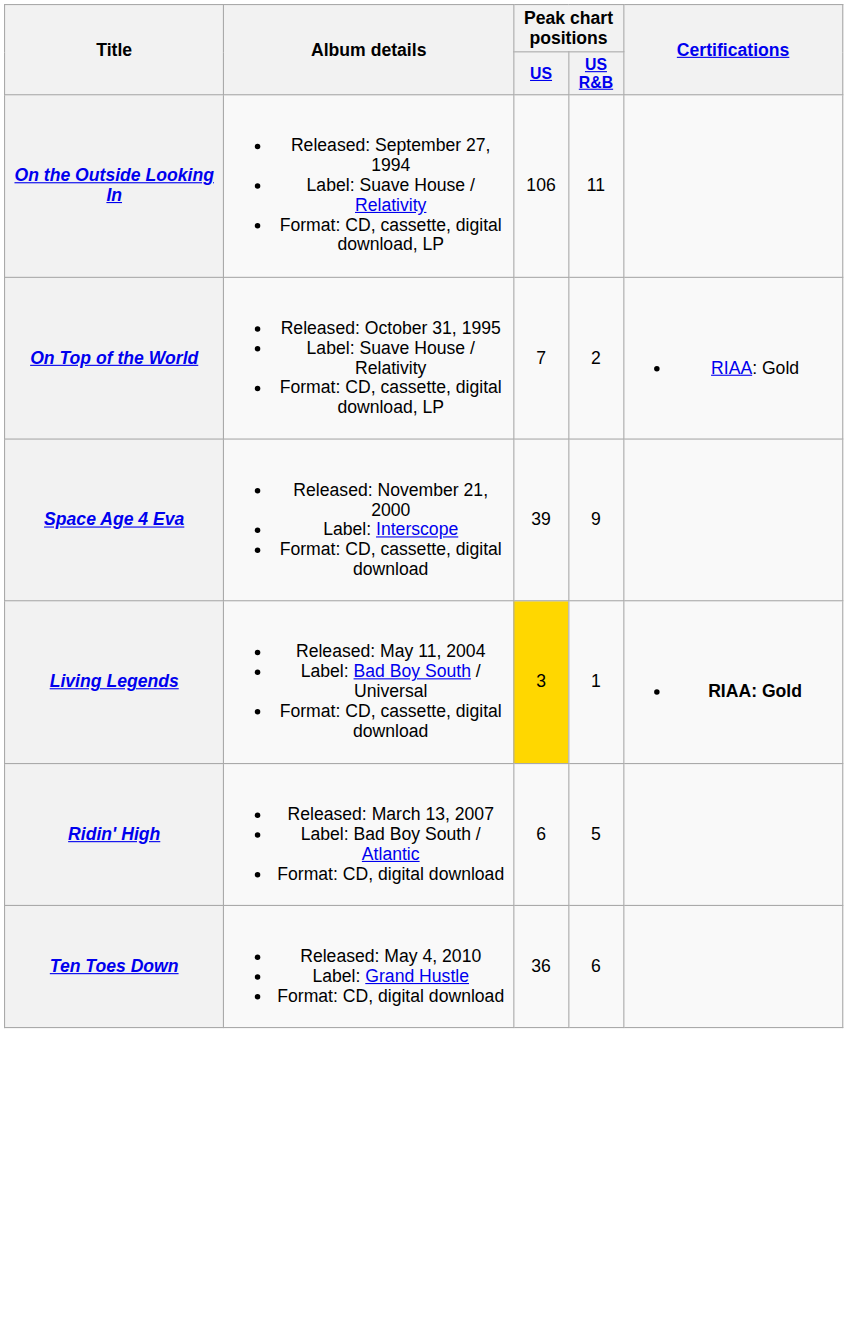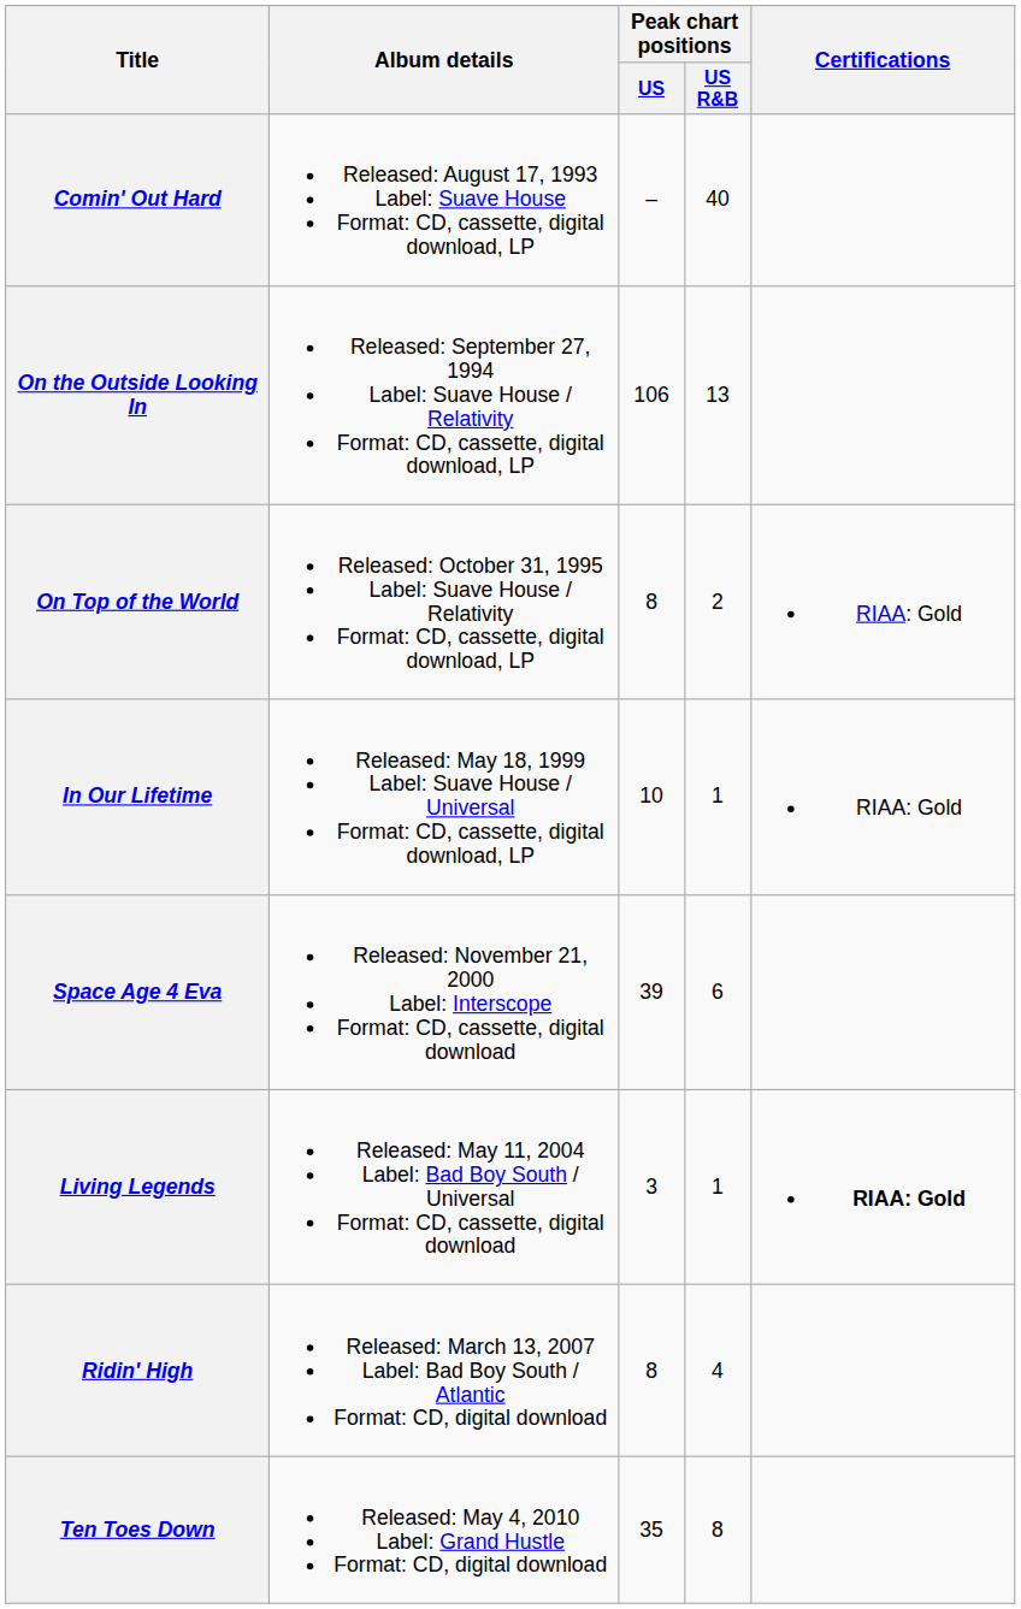 <table class="wikitable plainrowheaders" style="text-align:center;">
 <tr>
 <th scope="col" rowspan="2" style="width:12em;">Title</th>
 <th scope="col" rowspan="2" style="width:16em;">Album details</th>
 <th scope="col" colspan="2">Peak chart positions</th>
 <th scope="col" rowspan="2" style="width:12em;"><a href='#'>Certifications</a></th>
 </tr>
 <tr>
 <th scope="col" style="width:3em;font-size:90%;"><a href='#'>US</a></th>
 <th scope="col" style="width:3em;font-size:90%;"><a href='#'>US R&B</a></th>
 </tr>
 <tr>
+<th scope="row"><em><a href='#'>Comin' Out Hard</a></em></th>
+<td><br><ul><li>Released: August 17, 1993</li><li>Label: <a href='#'>Suave House</a></li><li>Format: CD, cassette, digital download, LP</li></ul></td>
+<td>–</td>
+<td>40</td>
+<td></td>
+</tr>
+<tr>
 <th scope="row"><em><a href='#'>On the Outside Looking In</a></em></th>
 <td><br><ul><li>Released: September 27, 1994</li><li>Label: Suave House / <a href='#'>Relativity</a></li><li>Format: CD, cassette, digital download, LP</li></ul></td>
 <td>106</td>
-<td>11</td>
+<td>13</td>
 <td></td>
 </tr>
 <tr>
 <th scope="row"><em><a href='#'>On Top of the World</a></em></th>
 <td><br><ul><li>Released: October 31, 1995</li><li>Label: Suave House / Relativity</li><li>Format: CD, cassette, digital download, LP</li></ul></td>
-<td>7</td>
+<td>8</td>
 <td>2</td>
 <td><br><ul><li><a href='#'>RIAA</a>: Gold</li></ul></td>
+</tr>
+<tr>
+<th scope="row"><em><a href='#'>In Our Lifetime</a></em></th>
+<td><br><ul><li>Released: May 18, 1999</li><li>Label: Suave House / <a href='#'>Universal</a></li><li>Format: CD, cassette, digital download, LP</li></ul></td>
+<td>10</td>
+<td>1</td>
+<td><br><ul><li>RIAA: Gold</li></ul></td>
 </tr>
 <tr>
 <th scope="row"><em><a href='#'>Space Age 4 Eva</a></em></th>
 <td><br><ul><li>Released: November 21, 2000</li><li>Label: <a href='#'>Interscope</a></li><li>Format: CD, cassette, digital download</li></ul></td>
 <td>39</td>
-<td>9</td>
+<td>6</td>
 <td></td>
 </tr>
 <tr>
 <th scope="row"><em><a href='#'>Living Legends</a></em></th>
 <td><br><ul><li>Released: May 11, 2004</li><li>Label: <a href='#'>Bad Boy South</a> / Universal</li><li>Format: CD, cassette, digital download</li></ul></td>
-<td style="background: gold;">3</td>
+<td>3</td>
 <td>1</td>
 <td><strong><br><ul><li>RIAA: Gold</li></ul></strong></td>
 </tr>
 <tr>
 <th scope="row"><em><a href='#'>Ridin' High</a></em></th>
 <td><br><ul><li>Released: March 13, 2007</li><li>Label: Bad Boy South / <a href='#'>Atlantic</a></li><li>Format: CD, digital download</li></ul></td>
-<td>6</td>
-<td>5</td>
+<td>8</td>
+<td>4</td>
 <td></td>
 </tr>
 <tr>
 <th scope="row"><em><a href='#'>Ten Toes Down</a></em></th>
 <td><br><ul><li>Released: May 4, 2010</li><li>Label: <a href='#'>Grand Hustle</a></li><li>Format: CD, digital download</li></ul></td>
-<td>36</td>
-<td>6</td>
+<td>35</td>
+<td>8</td>
 <td></td>
 </tr>
 </table>
